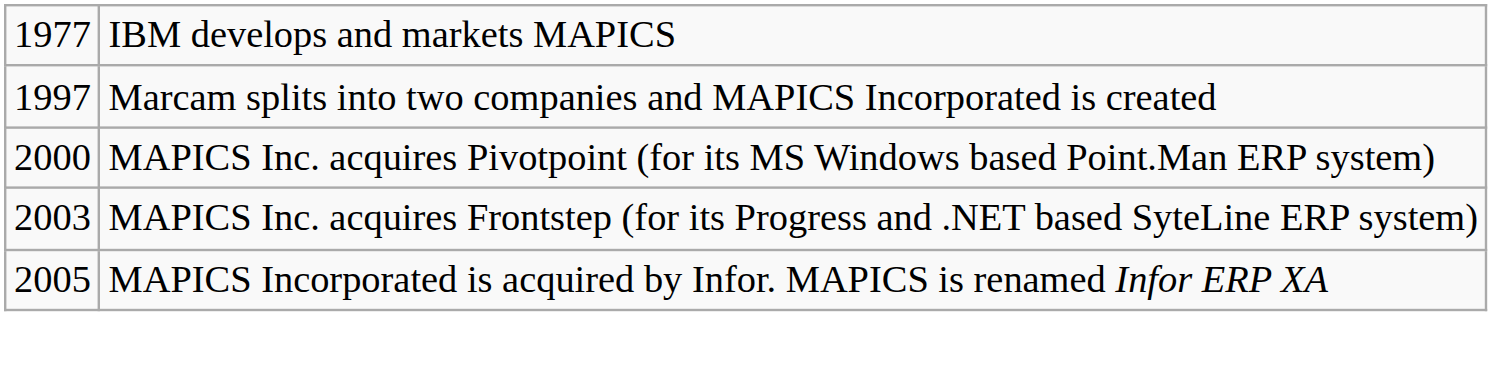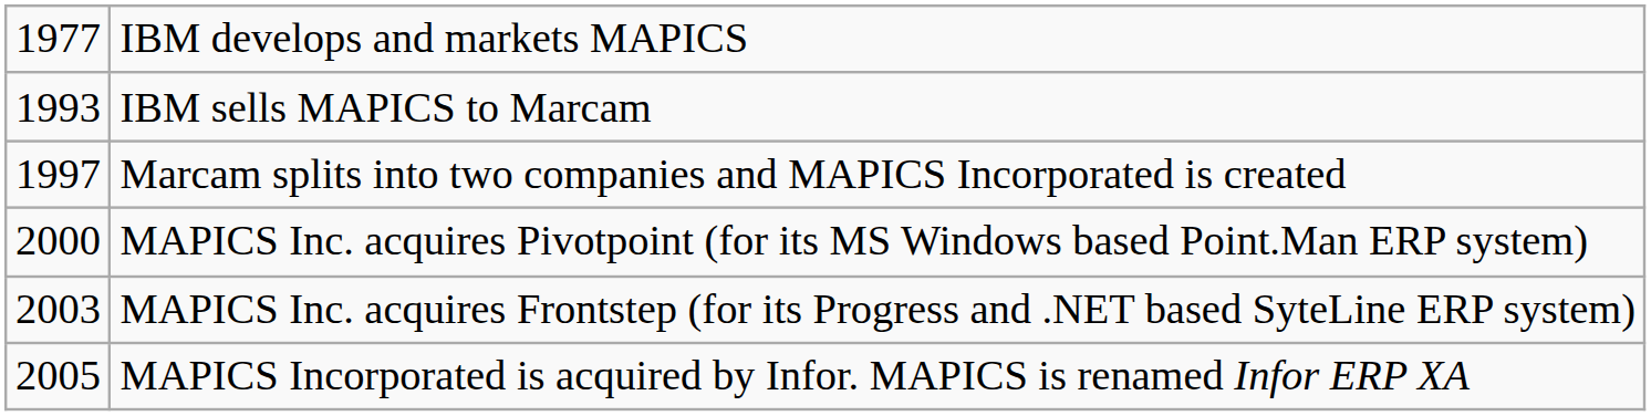 <table class="wikitable">
 <tr>
 <td>1977</td>
 <td>IBM develops and markets MAPICS</td>
+</tr>
+<tr>
+<td>1993</td>
+<td>IBM sells MAPICS to Marcam</td>
 </tr>
 <tr>
 <td>1997</td>
 <td>Marcam splits into two companies and MAPICS Incorporated is created</td>
 </tr>
 <tr>
 <td>2000</td>
 <td>MAPICS Inc. acquires Pivotpoint (for its MS Windows based Point.Man ERP system)</td>
 </tr>
 <tr>
 <td>2003</td>
 <td>MAPICS Inc. acquires Frontstep (for its Progress and .NET based SyteLine ERP system)</td>
 </tr>
 <tr>
 <td>2005</td>
 <td>MAPICS Incorporated is acquired by Infor.  MAPICS is renamed <em>Infor ERP XA</em></td>
 </tr>
 </table>
